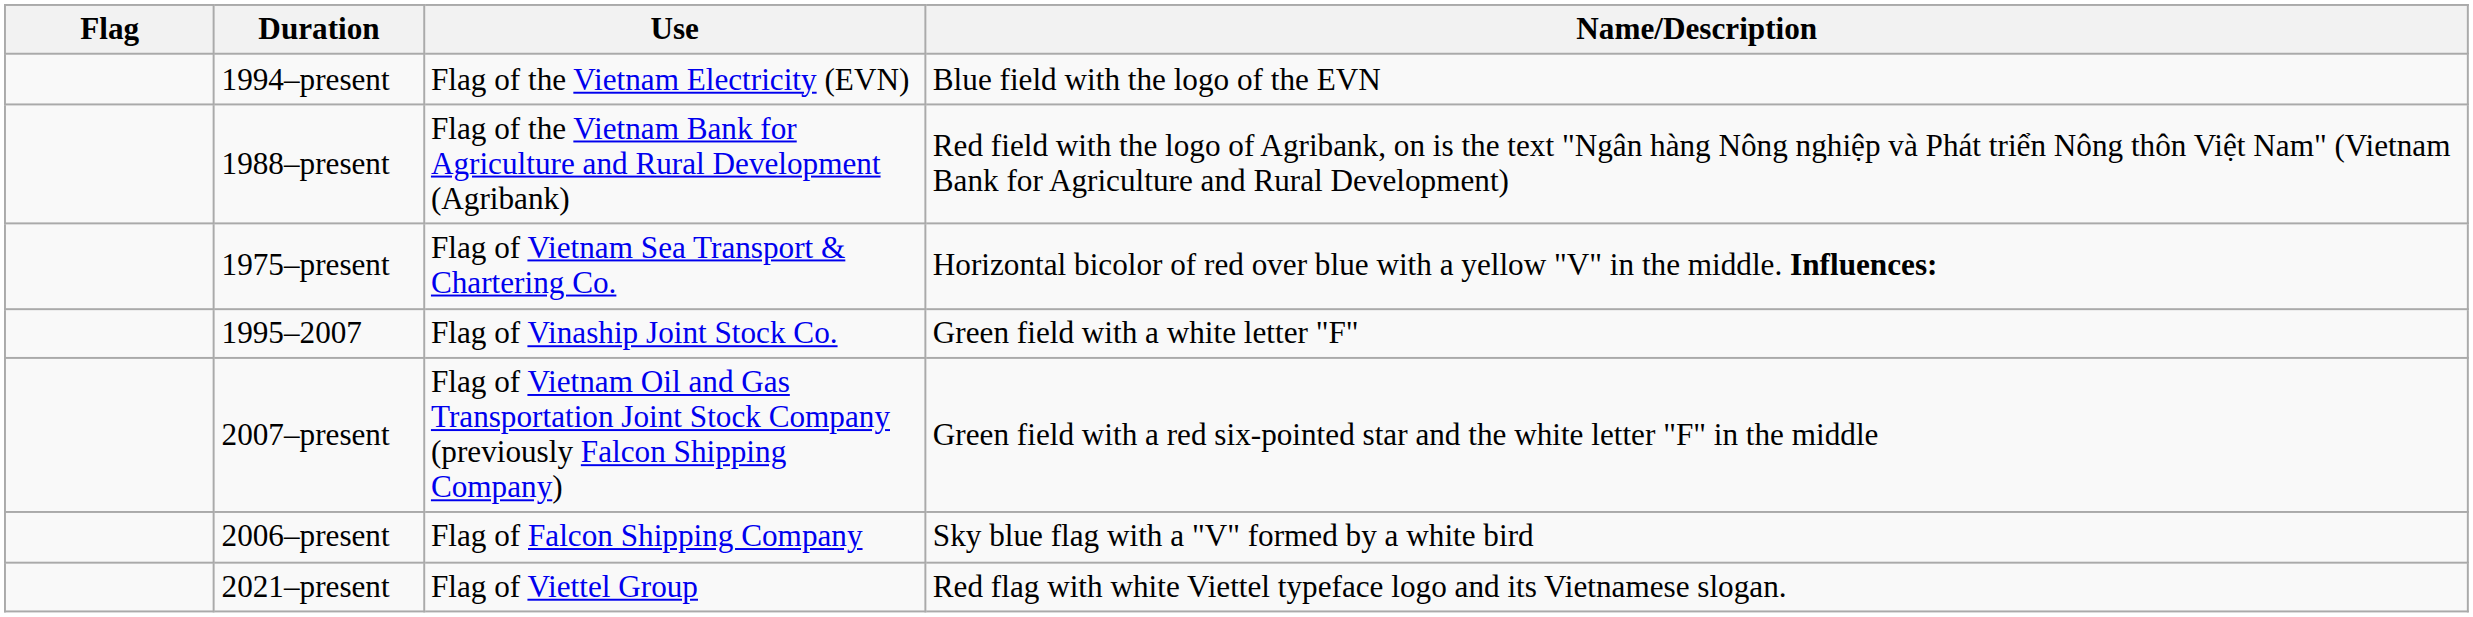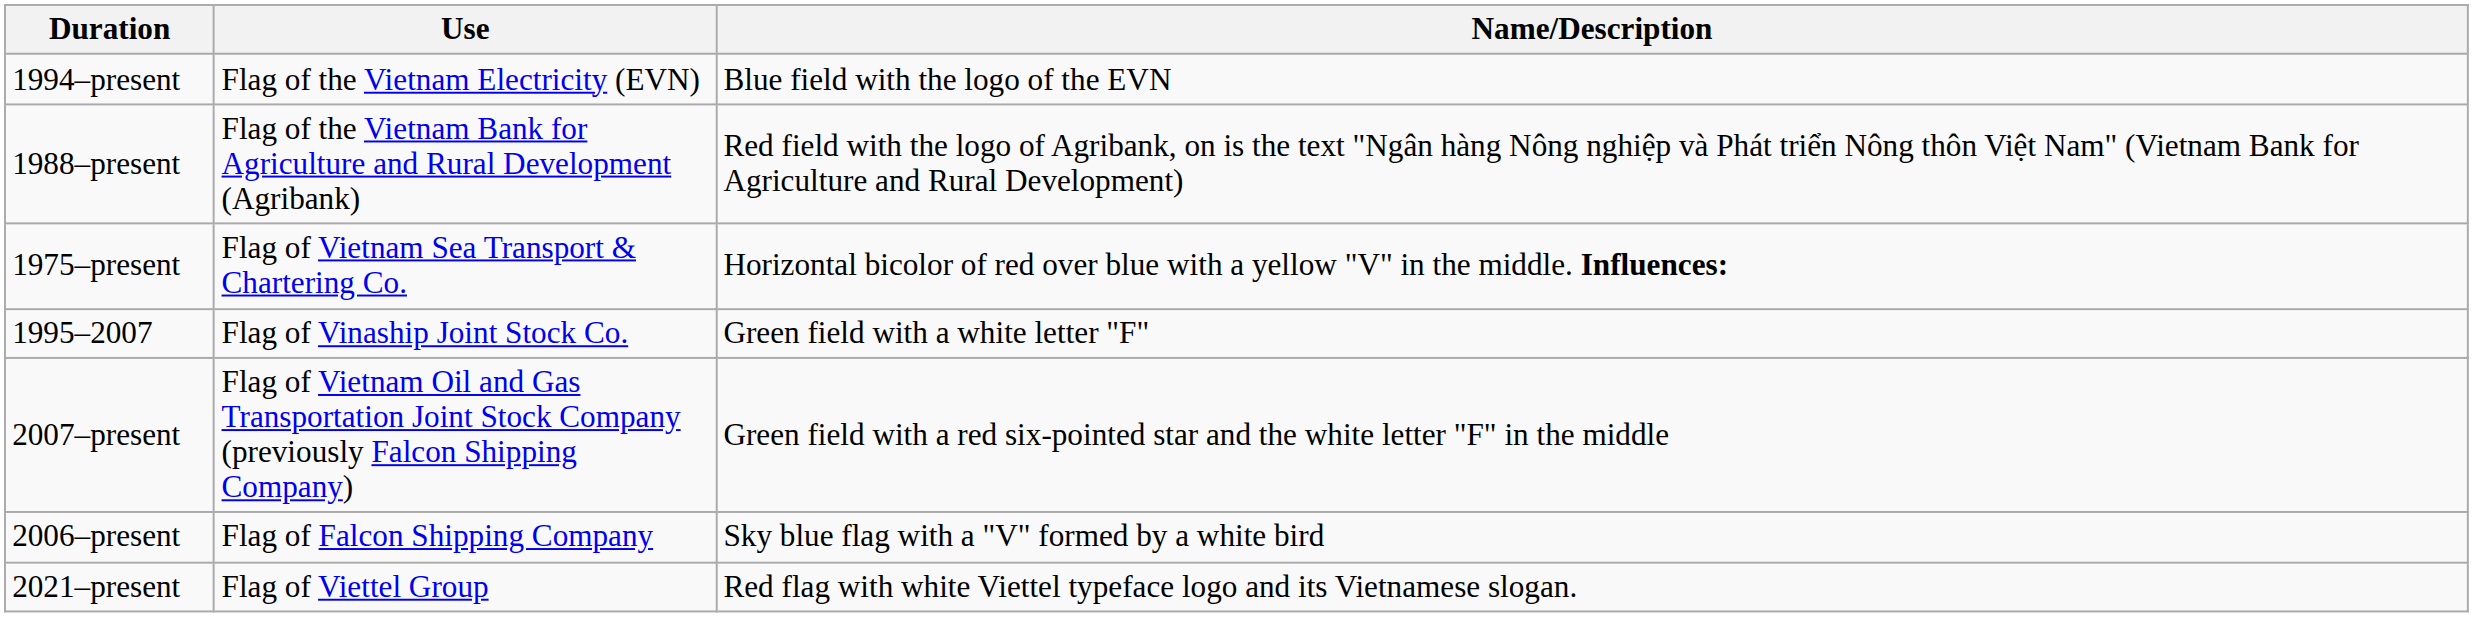 <table class="wikitable" style="width:100%">
 <tr>
-<th width="100px">Flag</th>
 <th width="100px">Duration</th>
 <th width="250px">Use</th>
 <th style="min-width:250px">Name/Description</th>
 </tr>
 <tr>
-<td></td>
 <td>1994–present</td>
 <td>Flag of the <a href='#'>Vietnam Electricity</a> (EVN)</td>
 <td>Blue field with the logo of the EVN</td>
 </tr>
 <tr>
-<td></td>
 <td>1988–present</td>
 <td>Flag of the <a href='#'>Vietnam Bank for Agriculture and Rural Development</a> (Agribank)</td>
 <td>Red field with the logo of Agribank, on is the text "Ngân hàng Nông nghiệp và Phát triển Nông thôn Việt Nam" (Vietnam Bank for Agriculture and Rural Development)</td>
 </tr>
 <tr>
-<td></td>
 <td>1975–present</td>
 <td>Flag of <a href='#'>Vietnam Sea Transport & Chartering Co.</a></td>
 <td>Horizontal bicolor of red over blue with a yellow "V" in the middle. <strong>Influences:</strong> </td>
 </tr>
 <tr>
-<td></td>
 <td>1995–2007</td>
 <td>Flag of <a href='#'>Vinaship Joint Stock Co.</a></td>
 <td>Green field with a white letter "F"</td>
 </tr>
 <tr>
-<td></td>
 <td>2007–present</td>
 <td>Flag of <a href='#'>Vietnam Oil and Gas Transportation Joint Stock Company</a> (previously <a href='#'>Falcon Shipping Company</a>)</td>
 <td>Green field with a red six-pointed star and the white letter "F" in the middle</td>
 </tr>
 <tr>
-<td></td>
 <td>2006–present</td>
 <td>Flag of <a href='#'>Falcon Shipping Company</a></td>
 <td>Sky blue flag with a "V" formed by a white bird</td>
 </tr>
 <tr>
-<td></td>
 <td>2021–present</td>
 <td>Flag of <a href='#'>Viettel Group</a></td>
 <td>Red flag with white Viettel typeface logo and its Vietnamese slogan.</td>
 </tr>
 </table>
